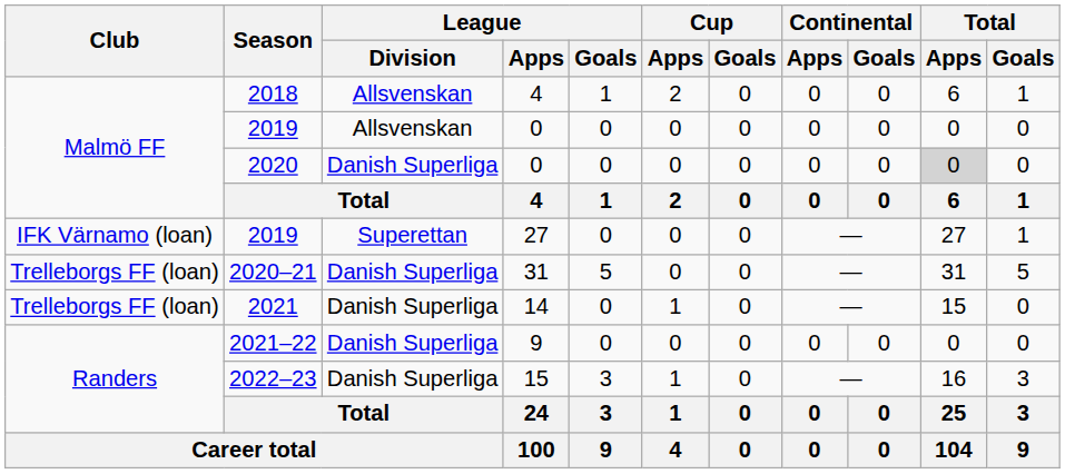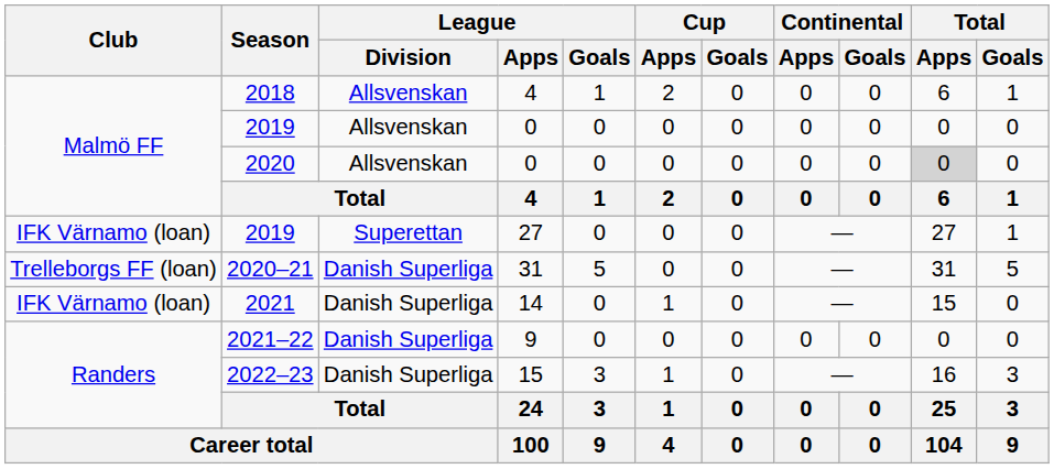 <table class="wikitable" style="text-align:center;">
 <tr>
 <th rowspan="2">Club</th>
 <th rowspan="2">Season</th>
 <th colspan="3">League</th>
 <th colspan="2">Cup</th>
 <th colspan="2">Continental</th>
 <th colspan="2">Total</th>
 </tr>
 <tr>
 <th>Division</th>
 <th>Apps</th>
 <th>Goals</th>
 <th>Apps</th>
 <th>Goals</th>
 <th>Apps</th>
 <th>Goals</th>
 <th>Apps</th>
 <th>Goals</th>
 </tr>
 <tr>
 <td rowspan="4"><a href='#'>Malmö FF</a></td>
 <td><a href='#'>2018</a></td>
 <td><a href='#'>Allsvenskan</a></td>
 <td>4</td>
 <td>1</td>
 <td>2</td>
 <td>0</td>
 <td>0</td>
 <td>0</td>
 <td>6</td>
 <td>1</td>
 </tr>
 <tr>
 <td><a href='#'>2019</a></td>
 <td>Allsvenskan</td>
 <td>0</td>
 <td>0</td>
 <td>0</td>
 <td>0</td>
 <td>0</td>
 <td>0</td>
 <td>0</td>
 <td>0</td>
 </tr>
 <tr>
 <td><a href='#'>2020</a></td>
-<td><a href='#'>Danish Superliga</a></td>
+<td>Allsvenskan</td>
 <td>0</td>
 <td>0</td>
 <td>0</td>
 <td>0</td>
 <td>0</td>
 <td>0</td>
 <td style="background: lightgrey;">0</td>
 <td>0</td>
 </tr>
 <tr>
 <th colspan="2">Total</th>
 <th>4</th>
 <th>1</th>
 <th>2</th>
 <th>0</th>
 <th>0</th>
 <th>0</th>
 <th>6</th>
 <th>1</th>
 </tr>
 <tr>
 <td><a href='#'>IFK Värnamo</a> (loan)</td>
 <td><a href='#'>2019</a></td>
 <td><a href='#'>Superettan</a></td>
 <td>27</td>
 <td>0</td>
 <td>0</td>
 <td>0</td>
 <td colspan=2>—</td>
 <td>27</td>
 <td>1</td>
 </tr>
 <tr>
 <td><a href='#'>Trelleborgs FF</a> (loan)</td>
 <td><a href='#'>2020–21</a></td>
 <td><a href='#'>Danish Superliga</a></td>
 <td>31</td>
 <td>5</td>
 <td>0</td>
 <td>0</td>
 <td colspan=2>—</td>
 <td>31</td>
 <td>5</td>
 </tr>
 <tr>
-<td><a href='#'>Trelleborgs FF</a> (loan)</td>
+<td><a href='#'>IFK Värnamo</a> (loan)</td>
 <td><a href='#'>2021</a></td>
 <td>Danish Superliga</td>
 <td>14</td>
 <td>0</td>
 <td>1</td>
 <td>0</td>
 <td colspan=2>—</td>
 <td>15</td>
 <td>0</td>
 </tr>
 <tr>
 <td rowspan="3"><a href='#'>Randers</a></td>
 <td><a href='#'>2021–22</a></td>
 <td><a href='#'>Danish Superliga</a></td>
 <td>9</td>
 <td>0</td>
 <td>0</td>
 <td>0</td>
 <td>0</td>
 <td>0</td>
 <td>0</td>
 <td>0</td>
 </tr>
 <tr>
 <td><a href='#'>2022–23</a></td>
 <td>Danish Superliga</td>
 <td>15</td>
 <td>3</td>
 <td>1</td>
 <td>0</td>
 <td colspan=2>—</td>
 <td>16</td>
 <td>3</td>
 </tr>
 <tr>
 <th colspan="2">Total</th>
 <th>24</th>
 <th>3</th>
 <th>1</th>
 <th>0</th>
 <th>0</th>
 <th>0</th>
 <th>25</th>
 <th>3</th>
 </tr>
 <tr>
 <th colspan="3">Career total</th>
 <th>100</th>
 <th>9</th>
 <th>4</th>
 <th>0</th>
 <th>0</th>
 <th>0</th>
 <th>104</th>
 <th>9</th>
 </tr>
 </table>
